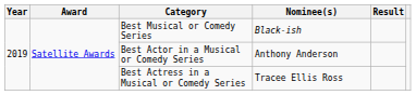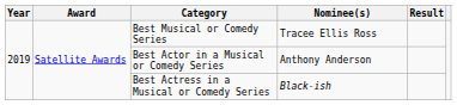 <table class="wikitable sortable" style="width:98%">
 <tr>
 <th scope="col" style="width:3%;">Year</th>
 <th scope="col" style="width:22%;">Award</th>
 <th scope="col" style="width:33%;">Category</th>
 <th>Nominee(s)</th>
 <th scope="col" style="width:6%;">Result</th>
 <th scope="col" class="unsortable" style="width:1%;"></th>
 </tr>
 <tr>
 <td rowspan=3>2019</td>
 <td rowspan=3><a href='#'>Satellite Awards</a></td>
 <td>Best Musical or Comedy Series</td>
-<td><em>Black-ish</em></td>
+<td>Tracee Ellis Ross</td>
 <td></td>
 <td rowspan=3 style="text-align:center;"></td>
 </tr>
 <tr>
 <td>Best Actor in a Musical or Comedy Series</td>
 <td>Anthony Anderson</td>
 <td></td>
 </tr>
 <tr>
 <td>Best Actress in a Musical or Comedy Series</td>
-<td>Tracee Ellis Ross</td>
+<td><em>Black-ish</em></td>
 <td></td>
 </tr>
 </table>
